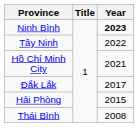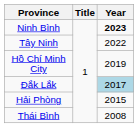 <table class="wikitable sortable" style="font-size: 95%; text-align:center">
 <tr>
 <th width="100">Province</th>
 <th width="30">Title</th>
 <th width="50">Year</th>
 </tr>
 <tr>
 <td><a href='#'>Ninh Bình</a></td>
 <td rowspan="6" style="text-align:center;">1</td>
 <td><strong>2023</strong></td>
 </tr>
 <tr>
 <td><a href='#'>Tây Ninh</a></td>
 <td>2022</td>
 </tr>
 <tr>
 <td><a href='#'>Hồ Chí Minh City</a></td>
-<td>2021</td>
+<td>2019</td>
 </tr>
 <tr>
 <td><a href='#'>Đắk Lắk</a></td>
-<td>2017</td>
+<td style="background: lightblue;">2017</td>
 </tr>
 <tr>
 <td><a href='#'>Hải Phòng</a></td>
 <td>2015</td>
 </tr>
 <tr>
 <td><a href='#'>Thái Bình</a></td>
 <td>2008</td>
 </tr>
 </table>
